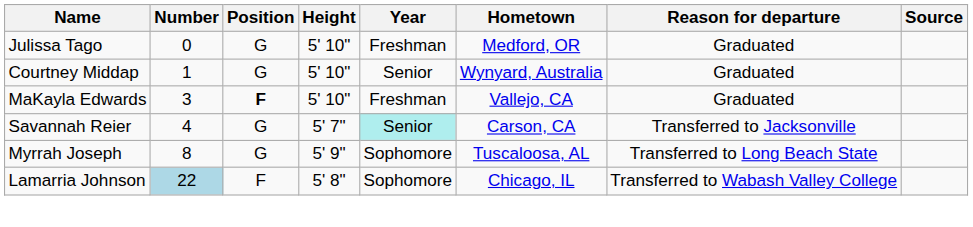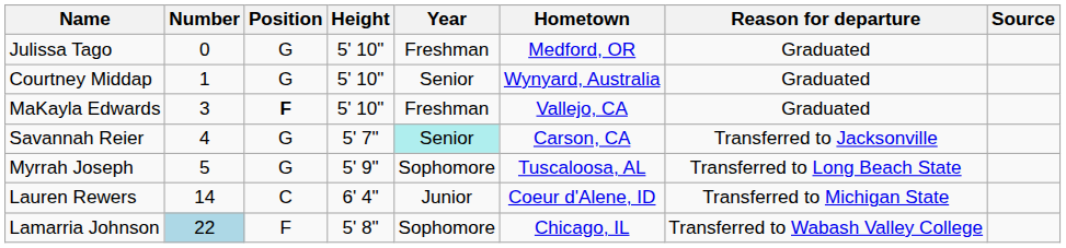 <table class="wikitable">
 <tr>
 <th>Name</th>
 <th>Number</th>
 <th>Position</th>
 <th>Height</th>
 <th>Year</th>
 <th>Hometown</th>
 <th>Reason for departure</th>
 <th>Source</th>
 </tr>
 <tr>
 <td>Julissa Tago</td>
 <td align=center>0</td>
 <td align=center>G</td>
 <td align=center>5' 10"</td>
 <td align=center>Freshman</td>
 <td align=center><a href='#'>Medford, OR</a></td>
 <td align=center>Graduated</td>
 <td align=center></td>
 </tr>
 <tr>
 <td>Courtney Middap</td>
 <td align=center>1</td>
 <td align=center>G</td>
 <td align=center>5' 10"</td>
 <td align=center>Senior</td>
 <td align=center><a href='#'>Wynyard, Australia</a></td>
 <td align=center>Graduated</td>
 <td align=center></td>
 </tr>
 <tr>
 <td>MaKayla Edwards</td>
 <td align=center>3</td>
 <td align=center><strong>F</strong></td>
 <td align=center>5' 10"</td>
 <td align=center>Freshman</td>
 <td align=center><a href='#'>Vallejo, CA</a></td>
 <td align=center>Graduated</td>
 <td align=center></td>
 </tr>
 <tr>
 <td>Savannah Reier</td>
 <td align=center>4</td>
 <td align=center>G</td>
 <td align=center>5' 7"</td>
 <td align=center style="background: paleturquoise;">Senior</td>
 <td align=center><a href='#'>Carson, CA</a></td>
 <td align=center>Transferred to <a href='#'>Jacksonville</a></td>
 <td align=center></td>
 </tr>
 <tr>
 <td>Myrrah Joseph</td>
-<td align=center>8</td>
+<td align=center>5</td>
 <td align=center>G</td>
 <td align=center>5' 9"</td>
 <td align=center>Sophomore</td>
 <td align=center><a href='#'>Tuscaloosa, AL</a></td>
 <td align=center>Transferred to <a href='#'>Long Beach State</a></td>
 <td></td>
+</tr>
+<tr>
+<td>Lauren Rewers</td>
+<td align=center>14</td>
+<td align=center>C</td>
+<td align=center>6' 4"</td>
+<td align=center>Junior</td>
+<td align=center><a href='#'>Coeur d'Alene, ID</a></td>
+<td align=center>Transferred to <a href='#'>Michigan State</a></td>
+<td align=center></td>
 </tr>
 <tr>
 <td>Lamarria Johnson</td>
 <td align=center style="background: lightblue;">22</td>
 <td align=center>F</td>
 <td align=center>5' 8"</td>
 <td align=center>Sophomore</td>
 <td align=center><a href='#'>Chicago, IL</a></td>
 <td align=center>Transferred to <a href='#'>Wabash Valley College</a></td>
 <td></td>
 </tr>
 </table>
